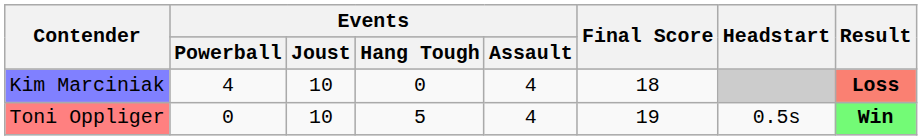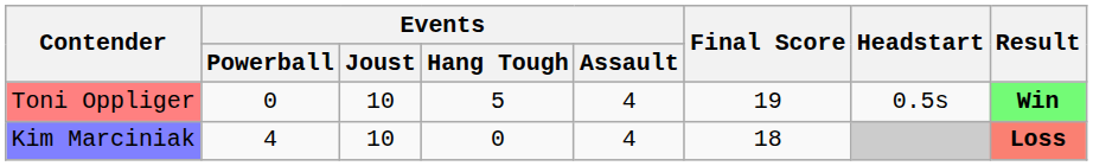 <table class="wikitable" style="text-align:center;">
 <tr>
 <th rowspan=2>Contender</th>
 <th colspan=4>Events</th>
 <th rowspan=2>Final Score</th>
 <th rowspan=2>Headstart</th>
 <th rowspan=2>Result</th>
 </tr>
 <tr>
 <th>Powerball</th>
 <th>Joust</th>
 <th>Hang Tough</th>
 <th>Assault</th>
 </tr>
 <tr>
+<td bgcolor=#ff8080 style="text-align:left;">Toni Oppliger</td>
+<td>0</td>
+<td>10</td>
+<td>5</td>
+<td>4</td>
+<td>19</td>
+<td>0.5s</td>
+<td style="text-align:center; background:#73fb76;"><strong>Win</strong></td>
+</tr>
+<tr>
 <td bgcolor=#8080ff style="text-align:left;">Kim Marciniak</td>
 <td>4</td>
 <td>10</td>
 <td>0</td>
 <td>4</td>
 <td>18</td>
 <td style="background:#ccc"></td>
 <td style="text-align:center; background:salmon;"><strong>Loss</strong></td>
 </tr>
-<tr>
-<td bgcolor=#ff8080 style="text-align:left;">Toni Oppliger</td>
-<td>0</td>
-<td>10</td>
-<td>5</td>
-<td>4</td>
-<td>19</td>
-<td>0.5s</td>
-<td style="text-align:center; background:#73fb76;"><strong>Win</strong></td>
-</tr>
 </table>
